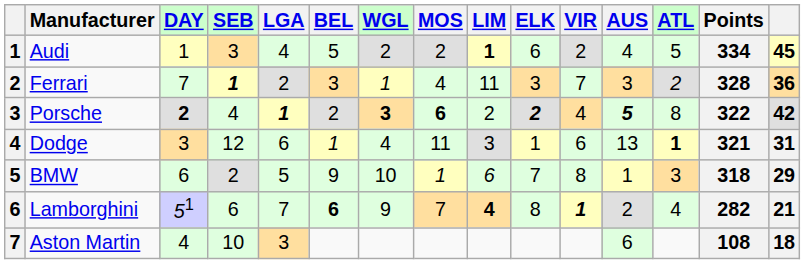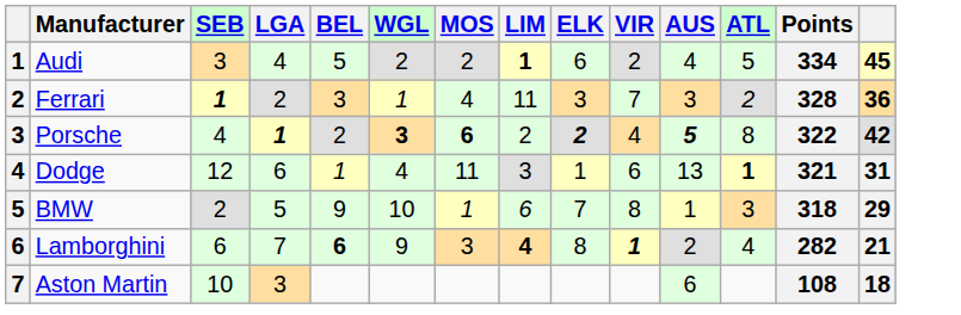 <table class="wikitable" style="font-size:85%; text-align:center">
 <tr style="background:#f9f9f9; vertical-align:top;">
 <th valign=middle></th>
 <th valign=middle>Manufacturer</th>
-<td style="background:#ccffcc;"><strong><a href='#'>DAY</a></strong></td>
 <td style="background:#ccffcc;"><strong><a href='#'>SEB</a></strong></td>
 <th><a href='#'>LGA</a></th>
 <th><a href='#'>BEL</a></th>
 <td style="background:#ccffcc;"><strong><a href='#'>WGL</a></strong></td>
 <th><a href='#'>MOS</a></th>
 <th><a href='#'>LIM</a></th>
 <th><a href='#'>ELK</a></th>
 <th><a href='#'>VIR</a></th>
 <th><a href='#'>AUS</a></th>
 <td style="background:#ccffcc;"><strong><a href='#'>ATL</a></strong></td>
 <th valign=middle>Points</th>
 <th valign=middle></th>
 </tr>
 <tr>
 <th>1</th>
 <td align=left><a href='#'>Audi</a></td>
-<td style="background:#ffffbf;">1</td>
 <td style="background:#ffdf9f;">3</td>
 <td style="background:#dfffdf;">4</td>
 <td style="background:#dfffdf;">5</td>
 <td style="background:#dfdfdf;">2</td>
 <td style="background:#dfdfdf;">2</td>
 <td style="background:#ffffbf;"><strong>1</strong></td>
 <td style="background:#dfffdf;">6</td>
 <td style="background:#dfdfdf;">2</td>
 <td style="background:#dfffdf;">4</td>
 <td style="background:#dfffdf;">5</td>
 <th>334</th>
 <td style="background:#ffffbf;"><strong>45</strong></td>
 </tr>
 <tr>
 <th>2</th>
 <td align=left><a href='#'>Ferrari</a></td>
-<td style="background:#dfffdf;">7</td>
 <td style="background:#ffffbf;"><strong><em>1</em></strong></td>
 <td style="background:#dfdfdf;">2</td>
 <td style="background:#ffdf9f;">3</td>
 <td style="background:#ffffbf;"><em>1</em></td>
 <td style="background:#dfffdf;">4</td>
 <td style="background:#dfffdf;">11</td>
 <td style="background:#ffdf9f;">3</td>
 <td style="background:#dfffdf;">7</td>
 <td style="background:#ffdf9f;">3</td>
 <td style="background:#dfdfdf;"><em>2</em></td>
 <th>328</th>
 <td style="background:#ffdf9f;"><strong>36</strong></td>
 </tr>
 <tr>
 <th>3</th>
 <td align=left><a href='#'>Porsche</a></td>
-<td style="background:#dfdfdf;"><strong>2</strong></td>
 <td style="background:#dfffdf;">4</td>
 <td style="background:#ffffbf;"><strong><em>1</em></strong></td>
 <td style="background:#dfdfdf;">2</td>
 <td style="background:#ffdf9f;"><strong>3</strong></td>
 <td style="background:#dfffdf;"><strong>6</strong></td>
 <td style="background:#dfffdf;">2</td>
 <td style="background:#dfdfdf;"><strong><em>2</em></strong></td>
 <td style="background:#ffdf9f;">4</td>
 <td style="background:#dfffdf;"><strong><em>5</em></strong></td>
 <td style="background:#dfffdf;">8</td>
 <th>322</th>
 <td style="background:#dfdfdf;"><strong>42</strong></td>
 </tr>
 <tr>
 <th>4</th>
 <td align=left><a href='#'>Dodge</a></td>
-<td style="background:#ffdf9f;">3</td>
 <td style="background:#dfffdf;">12</td>
 <td style="background:#dfffdf;">6</td>
 <td style="background:#ffffbf;"><em>1</em></td>
 <td style="background:#dfffdf;">4</td>
 <td style="background:#dfffdf;">11</td>
 <td style="background:#dfdfdf;">3</td>
 <td style="background:#ffffbf;">1</td>
 <td style="background:#dfffdf;">6</td>
 <td style="background:#dfffdf;">13</td>
 <td style="background:#ffffbf;"><strong>1</strong></td>
 <th>321</th>
 <th>31</th>
 </tr>
 <tr>
 <th>5</th>
 <td align=left><a href='#'>BMW</a></td>
-<td style="background:#dfffdf;">6</td>
 <td style="background:#dfdfdf;">2</td>
 <td style="background:#dfffdf;">5</td>
 <td style="background:#dfffdf;">9</td>
 <td style="background:#dfffdf;">10</td>
 <td style="background:#ffffbf;"><em>1</em></td>
 <td style="background:#dfffdf;"><em>6</em></td>
 <td style="background:#dfffdf;">7</td>
 <td style="background:#dfffdf;">8</td>
 <td style="background:#ffffbf;">1</td>
 <td style="background:#ffdf9f;">3</td>
 <th>318</th>
 <th>29</th>
 </tr>
 <tr>
 <th>6</th>
 <td align=left><a href='#'>Lamborghini</a></td>
-<td style="background:#cfcfff;"><em>5</em><sup>1</sup></td>
 <td style="background:#dfffdf;">6</td>
 <td style="background:#dfffdf;">7</td>
 <td style="background:#dfffdf;"><strong>6</strong></td>
 <td style="background:#dfffdf;">9</td>
-<td style="background:#ffdf9f;">7</td>
+<td style="background:#ffdf9f;">3</td>
 <td style="background:#ffdf9f;"><strong>4</strong></td>
 <td style="background:#dfffdf;">8</td>
 <td style="background:#ffffbf;"><strong><em>1</em></strong></td>
 <td style="background:#dfdfdf;">2</td>
 <td style="background:#dfffdf;">4</td>
 <th>282</th>
 <th>21</th>
 </tr>
 <tr>
 <th>7</th>
 <td align=left><a href='#'>Aston Martin</a></td>
-<td style="background:#dfffdf;">4</td>
 <td style="background:#dfffdf;">10</td>
 <td style="background:#ffdf9f;">3</td>
 <td></td>
 <td></td>
 <td></td>
 <td></td>
 <td></td>
 <td></td>
 <td style="background:#dfffdf;">6</td>
 <td></td>
 <th>108</th>
 <th>18</th>
 </tr>
 </table>
